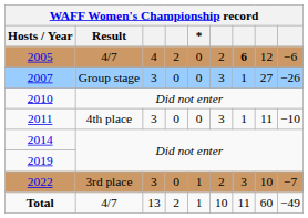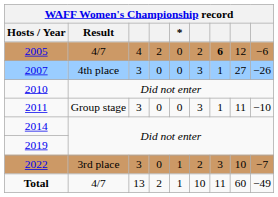 <table class="wikitable" style="text-align: center;font-size:95%;">
 <tr>
 <th style="color:   "width:1%; colspan=10><a href='#'>WAFF Women's Championship</a> record</th>
 </tr>
 <tr>
 <th>Hosts / Year</th>
 <th>Result</th>
 <th width=20></th>
 <th width=20></th>
 <th width=20>*</th>
 <th width=20></th>
 <th width=20></th>
 <th width=20></th>
 <th width=20></th>
 </tr>
 <tr style="background:#c96;">
 <td> <a href='#'>2005</a></td>
 <td>4/7</td>
 <td>4</td>
 <td>2</td>
 <td>0</td>
 <td>2</td>
 <td><strong>6</strong></td>
 <td>12</td>
 <td>−6</td>
 </tr>
 <tr style="background:#9acdff;">
 <td> <a href='#'>2007</a></td>
-<td>Group stage</td>
+<td>4th place</td>
 <td>3</td>
 <td>0</td>
 <td>0</td>
 <td>3</td>
 <td>1</td>
 <td>27</td>
 <td>−26</td>
 </tr>
 <tr>
 <td> <a href='#'>2010</a></td>
 <td colspan=8><em>Did not enter</em></td>
 </tr>
 <tr>
 <td> <a href='#'>2011</a></td>
-<td>4th place</td>
+<td>Group stage</td>
 <td>3</td>
 <td>0</td>
 <td>0</td>
 <td>3</td>
 <td>1</td>
 <td>11</td>
 <td>−10</td>
 </tr>
 <tr>
 <td> <a href='#'>2014</a></td>
 <td colspan=8 rowspan=2><em>Did not enter</em></td>
 </tr>
 <tr>
 <td> <a href='#'>2019</a></td>
 </tr>
 <tr style="background:#c96;">
 <td> <a href='#'>2022</a></td>
 <td>3rd place</td>
 <td>3</td>
 <td>0</td>
 <td>1</td>
 <td>2</td>
 <td>3</td>
 <td>10</td>
 <td>−7</td>
 </tr>
 <tr>
 <td><strong>Total</strong></td>
 <td>4/7</td>
 <td>13</td>
 <td>2</td>
 <td>1</td>
 <td>10</td>
 <td>11</td>
 <td>60</td>
 <td>−49</td>
 </tr>
 </table>
